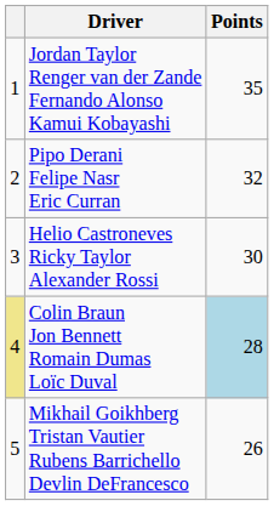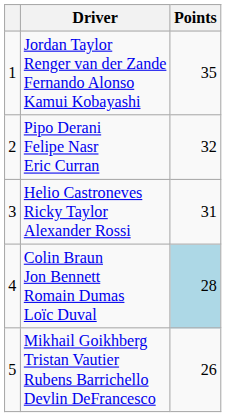 <table class="wikitable" style="font-size: 95%;">
 <tr>
 <th scope="col"></th>
 <th scope="col">Driver</th>
 <th scope="col">Points</th>
 </tr>
 <tr>
 <td align=center>1</td>
 <td> <a href='#'>Jordan Taylor</a><br> <a href='#'>Renger van der Zande</a><br> <a href='#'>Fernando Alonso</a><br> <a href='#'>Kamui Kobayashi</a></td>
 <td align=right>35</td>
 </tr>
 <tr>
 <td align=center>2</td>
 <td> <a href='#'>Pipo Derani</a><br> <a href='#'>Felipe Nasr</a><br> <a href='#'>Eric Curran</a></td>
 <td align=right>32</td>
 </tr>
 <tr>
 <td align=center>3</td>
 <td> <a href='#'>Helio Castroneves</a><br> <a href='#'>Ricky Taylor</a><br> <a href='#'>Alexander Rossi</a></td>
-<td align=right>30</td>
+<td align=right>31</td>
 </tr>
 <tr>
-<td align=center style="background: khaki;">4</td>
+<td align=center>4</td>
 <td> <a href='#'>Colin Braun</a><br> <a href='#'>Jon Bennett</a><br> <a href='#'>Romain Dumas</a><br> <a href='#'>Loïc Duval</a></td>
 <td align=right style="background: lightblue;">28</td>
 </tr>
 <tr>
 <td align=center>5</td>
 <td> <a href='#'>Mikhail Goikhberg</a><br> <a href='#'>Tristan Vautier</a><br> <a href='#'>Rubens Barrichello</a><br> <a href='#'>Devlin DeFrancesco</a></td>
 <td align=right>26</td>
 </tr>
 </table>
